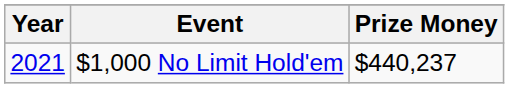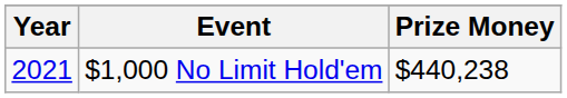 <table class="wikitable">
 <tr>
 </tr>
 <tr>
 <th>Year</th>
 <th>Event</th>
 <th>Prize Money</th>
 </tr>
 <tr>
 <td><a href='#'>2021</a></td>
 <td>$1,000 <a href='#'>No Limit Hold'em</a></td>
-<td>$440,237</td>
+<td>$440,238</td>
 </tr>
 </table>
